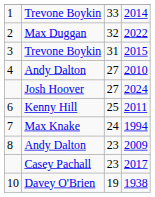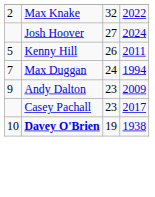 <table class="wikitable">
 <tr>
 </tr>
 <tr>
-<td>1</td>
-<td><a href='#'>Trevone Boykin</a></td>
-<td>33</td>
-<td><a href='#'>2014</a></td>
-</tr>
-<tr>
 <td>2</td>
-<td><a href='#'>Max Duggan</a></td>
+<td><a href='#'>Max Knake</a></td>
 <td>32</td>
 <td><a href='#'>2022</a></td>
-</tr>
-<tr>
-<td>3</td>
-<td><a href='#'>Trevone Boykin</a></td>
-<td>31</td>
-<td><a href='#'>2015</a></td>
-</tr>
-<tr>
-<td>4</td>
-<td><a href='#'>Andy Dalton</a></td>
-<td>27</td>
-<td><a href='#'>2010</a></td>
 </tr>
 <tr>
 <td></td>
 <td><a href='#'>Josh Hoover</a></td>
 <td>27</td>
 <td><a href='#'>2024</a></td>
 </tr>
 <tr>
-<td>6</td>
+<td>5</td>
 <td><a href='#'>Kenny Hill</a></td>
-<td>25</td>
+<td>26</td>
 <td><a href='#'>2011</a></td>
 </tr>
 <tr>
 <td>7</td>
-<td><a href='#'>Max Knake</a></td>
+<td><a href='#'>Max Duggan</a></td>
 <td>24</td>
 <td><a href='#'>1994</a></td>
 </tr>
 <tr>
-<td>8</td>
+<td>9</td>
 <td><a href='#'>Andy Dalton</a></td>
 <td>23</td>
 <td><a href='#'>2009</a></td>
 </tr>
 <tr>
 <td></td>
 <td><a href='#'>Casey Pachall</a></td>
 <td>23</td>
 <td><a href='#'>2017</a></td>
 </tr>
 <tr>
 <td>10</td>
-<td><a href='#'>Davey O'Brien</a></td>
+<td><strong><a href='#'>Davey O'Brien</a></strong></td>
 <td>19</td>
 <td><a href='#'>1938</a></td>
 </tr>
 </table>
